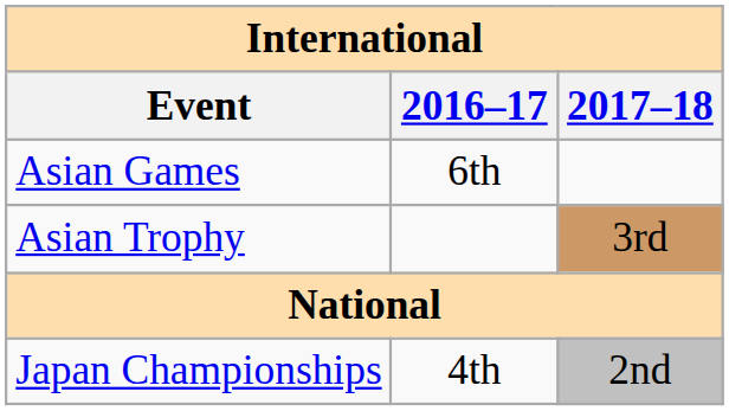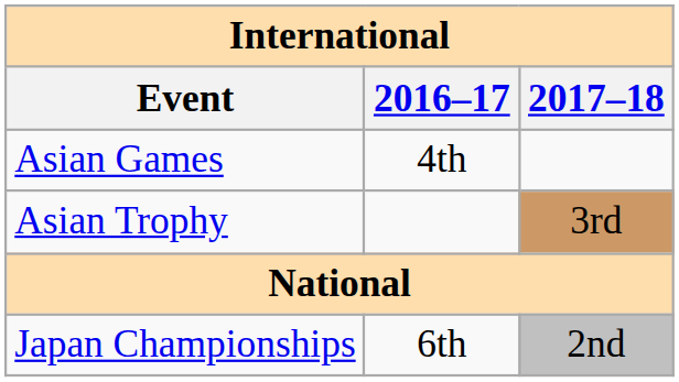 <table class="wikitable" style="text-align:center">
 <tr>
 <th style="background-color: #ffdead; " colspan=3 align=center>International</th>
 </tr>
 <tr>
 <th>Event</th>
 <th><a href='#'>2016–17</a></th>
 <th><a href='#'>2017–18</a></th>
 </tr>
 <tr>
 <td align=left><a href='#'>Asian Games</a></td>
-<td>6th</td>
+<td>4th</td>
 <td></td>
 </tr>
 <tr>
 <td align=left><a href='#'>Asian Trophy</a></td>
 <td></td>
 <td bgcolor=cc9966>3rd</td>
 </tr>
 <tr>
 <th style="background-color: #ffdead; " colspan=3 align=center>National</th>
 </tr>
 <tr>
 <td align=left><a href='#'>Japan Championships</a></td>
-<td>4th</td>
+<td>6th</td>
 <td bgcolor=silver>2nd</td>
 </tr>
 </table>
